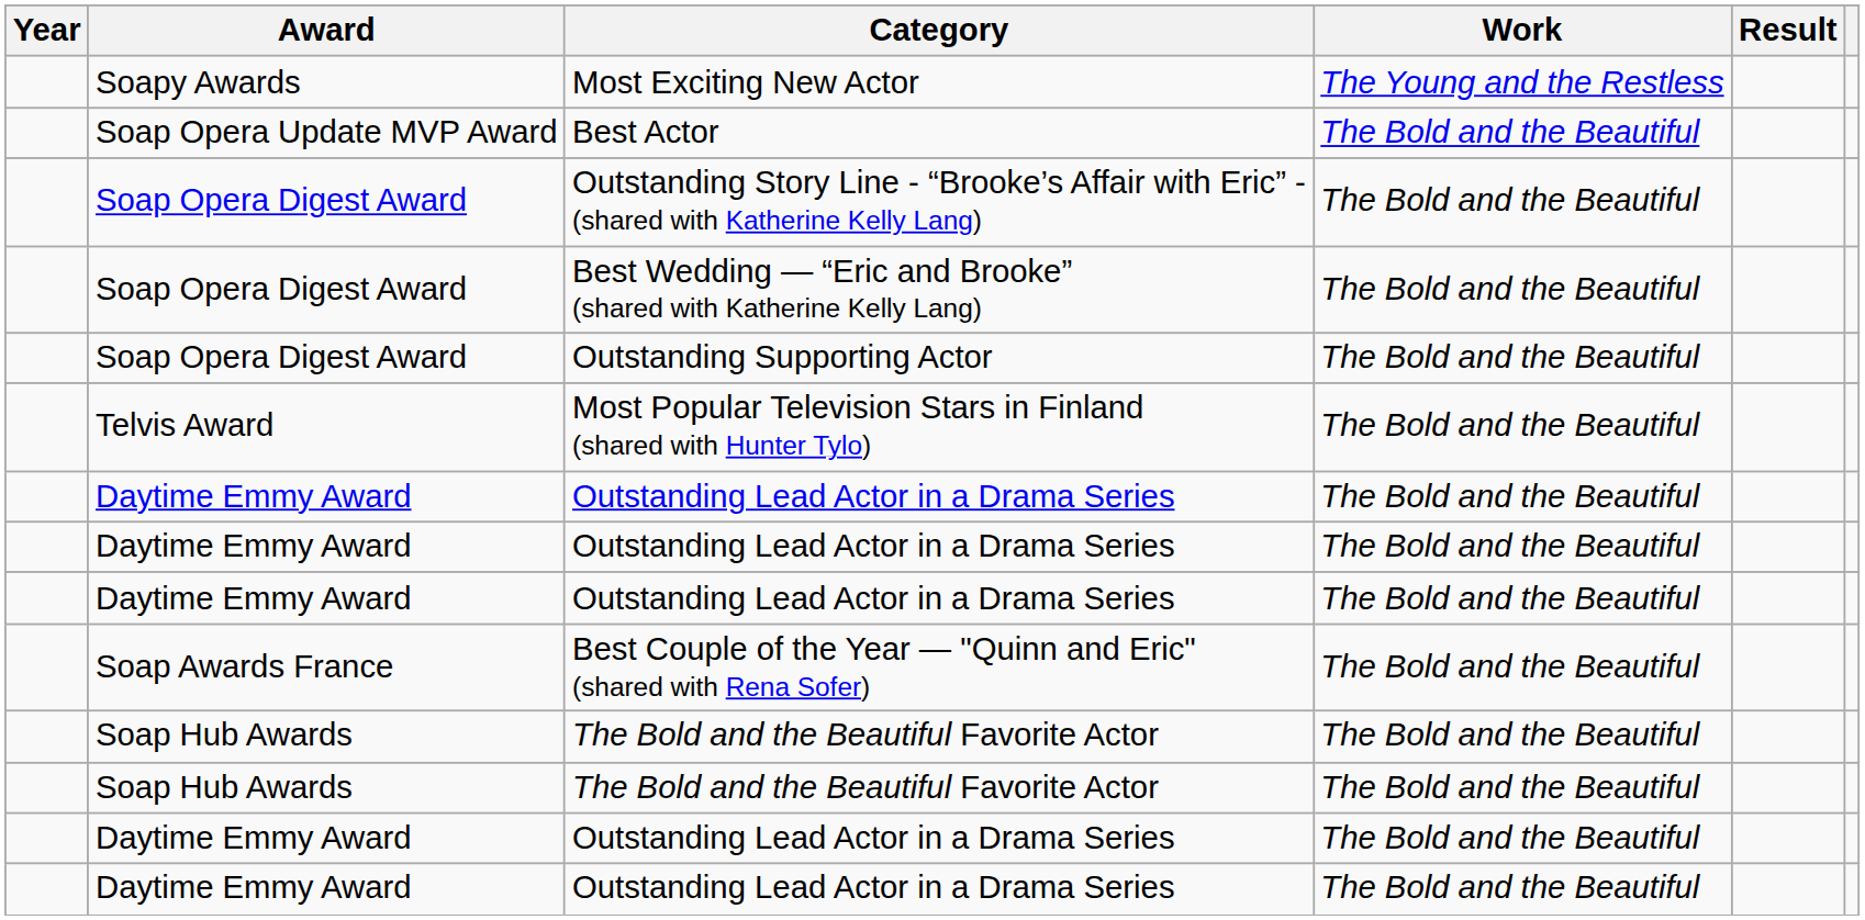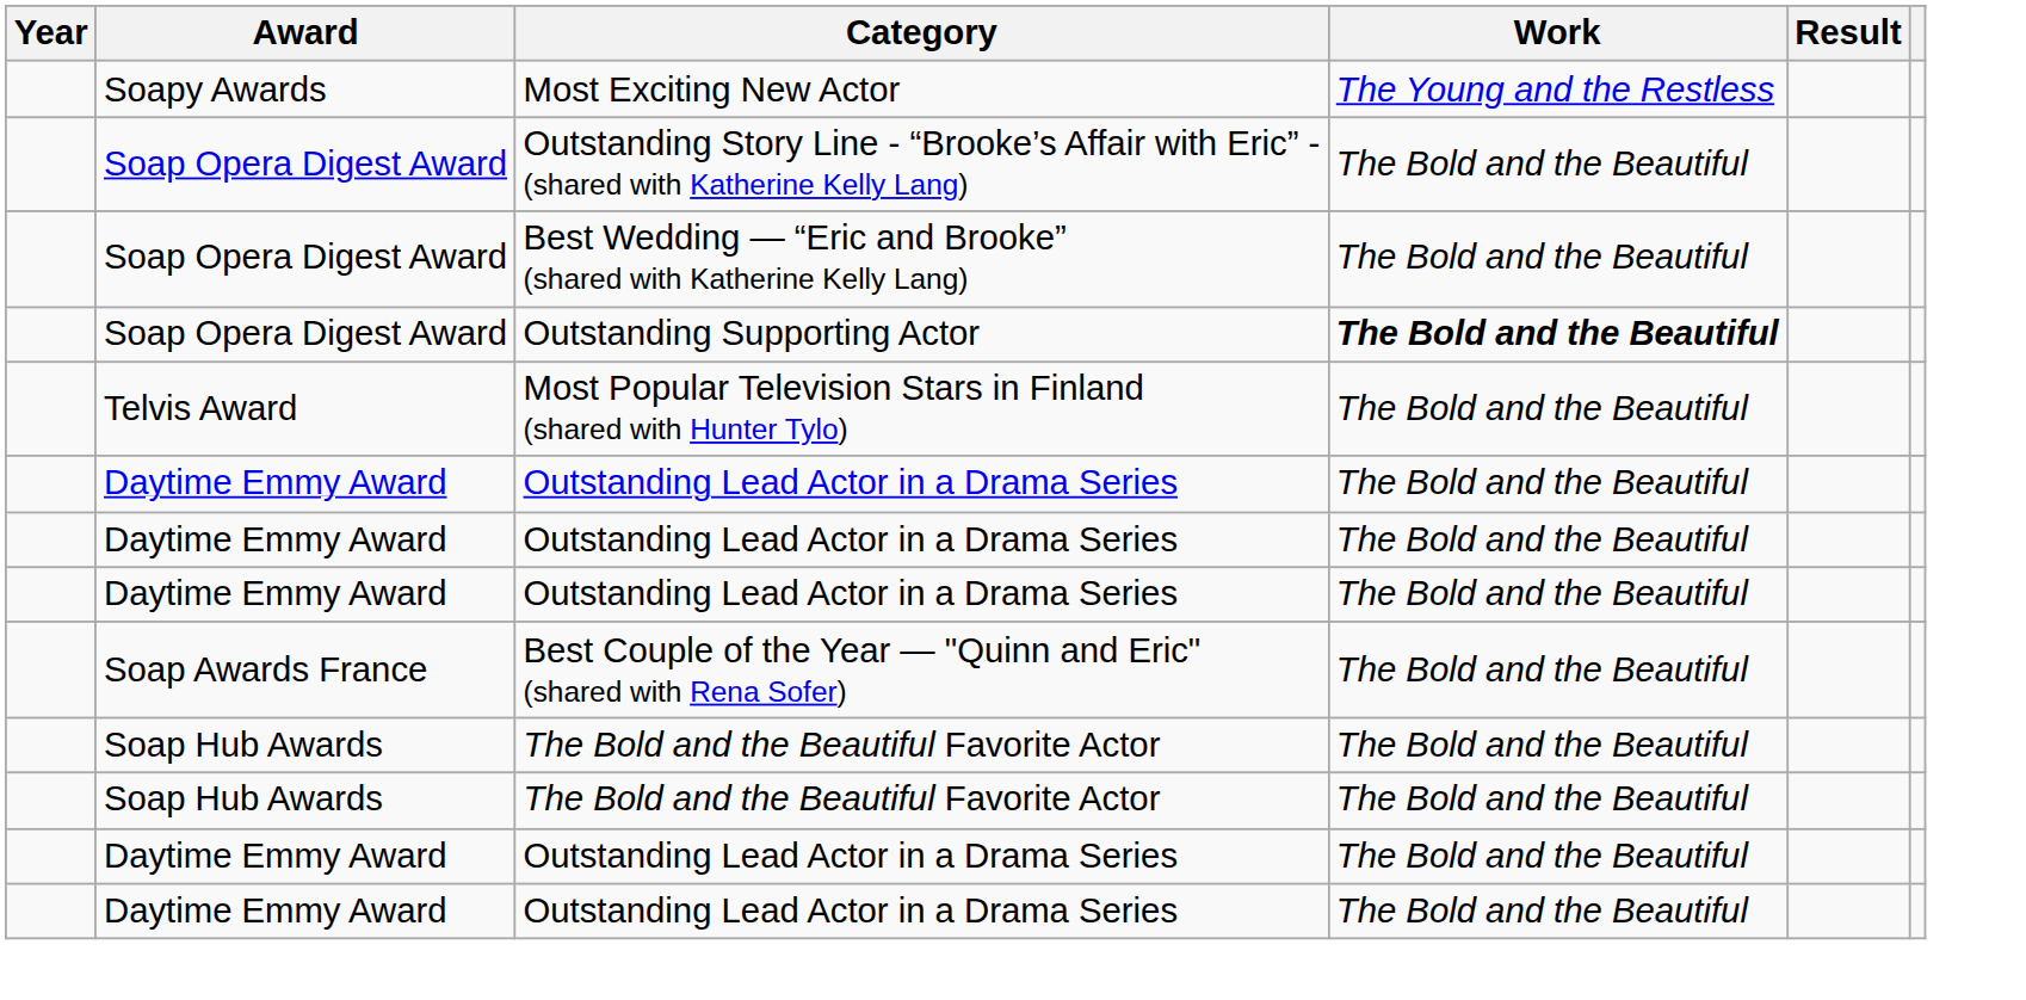 <table class="wikitable sortable plainrowheaders">
 <tr>
 <th scope="col">Year</th>
 <th scope="col">Award</th>
 <th scope="col">Category</th>
 <th scope="col">Work</th>
 <th scope="col">Result</th>
 <th scope="col" class="unsortable"></th>
 </tr>
 <tr>
 <td></td>
 <td>Soapy Awards</td>
 <td>Most Exciting New Actor</td>
 <td><em><a href='#'>The Young and the Restless</a></em></td>
-<td></td>
-<td></td>
-</tr>
-<tr>
-<td></td>
-<td>Soap Opera Update MVP Award</td>
-<td>Best Actor</td>
-<td><em><a href='#'>The Bold and the Beautiful</a></em></td>
 <td></td>
 <td></td>
 </tr>
 <tr>
 <td></td>
 <td><a href='#'>Soap Opera Digest Award</a></td>
 <td>Outstanding Story Line - “Brooke’s Affair with Eric” - <small><br> (shared with <a href='#'>Katherine Kelly Lang</a>)</small></td>
 <td><em>The Bold and the Beautiful</em></td>
 <td></td>
 <td></td>
 </tr>
 <tr>
 <td></td>
 <td>Soap Opera Digest Award</td>
 <td>Best Wedding — “Eric and Brooke”  <small><br> (shared with  Katherine Kelly Lang)</small></td>
 <td><em>The Bold and the Beautiful</em></td>
 <td></td>
 <td></td>
 </tr>
 <tr>
 <td></td>
 <td>Soap Opera Digest Award</td>
 <td>Outstanding Supporting Actor</td>
-<td><em>The Bold and the Beautiful</em></td>
+<td><strong><em>The Bold and the Beautiful</em></strong></td>
 <td></td>
 <td></td>
 </tr>
 <tr>
 <td></td>
 <td>Telvis Award</td>
 <td>Most Popular Television Stars in Finland   <small><br> (shared with  <a href='#'>Hunter Tylo</a>)</small></td>
 <td><em>The Bold and the Beautiful</em></td>
 <td></td>
 <td></td>
 </tr>
 <tr>
 <td></td>
 <td><a href='#'>Daytime Emmy Award</a></td>
 <td><a href='#'>Outstanding Lead Actor in a Drama Series</a></td>
 <td><em>The Bold and the Beautiful</em></td>
 <td></td>
 <td></td>
 </tr>
 <tr>
 <td></td>
 <td>Daytime Emmy Award</td>
 <td>Outstanding Lead Actor in a Drama Series</td>
 <td><em>The Bold and the Beautiful</em></td>
 <td></td>
 <td></td>
 </tr>
 <tr>
 <td></td>
 <td>Daytime Emmy Award</td>
 <td>Outstanding Lead Actor in a Drama Series</td>
 <td><em>The Bold and the Beautiful</em></td>
 <td></td>
 <td></td>
 </tr>
 <tr>
 <td></td>
 <td>Soap Awards France</td>
 <td>Best Couple of the Year — "Quinn and Eric" <small><br>(shared with <a href='#'>Rena Sofer</a>) </small></td>
 <td><em>The Bold and the Beautiful</em></td>
 <td></td>
 <td></td>
 </tr>
 <tr>
 <td></td>
 <td>Soap Hub Awards</td>
 <td><em>The Bold and the Beautiful</em> Favorite Actor</td>
 <td><em>The Bold and the Beautiful</em></td>
 <td></td>
 <td></td>
 </tr>
 <tr>
 <td></td>
 <td>Soap Hub Awards</td>
 <td><em>The Bold and the Beautiful</em> Favorite Actor</td>
 <td><em>The Bold and the Beautiful</em></td>
 <td></td>
 <td></td>
 </tr>
 <tr>
 <td></td>
 <td>Daytime Emmy Award</td>
 <td>Outstanding Lead Actor in a Drama Series</td>
 <td><em>The Bold and the Beautiful</em></td>
 <td></td>
 <td></td>
 </tr>
 <tr>
 <td></td>
 <td>Daytime Emmy Award</td>
 <td>Outstanding Lead Actor in a Drama Series</td>
 <td><em>The Bold and the Beautiful</em></td>
 <td></td>
 <td></td>
 </tr>
 </table>
